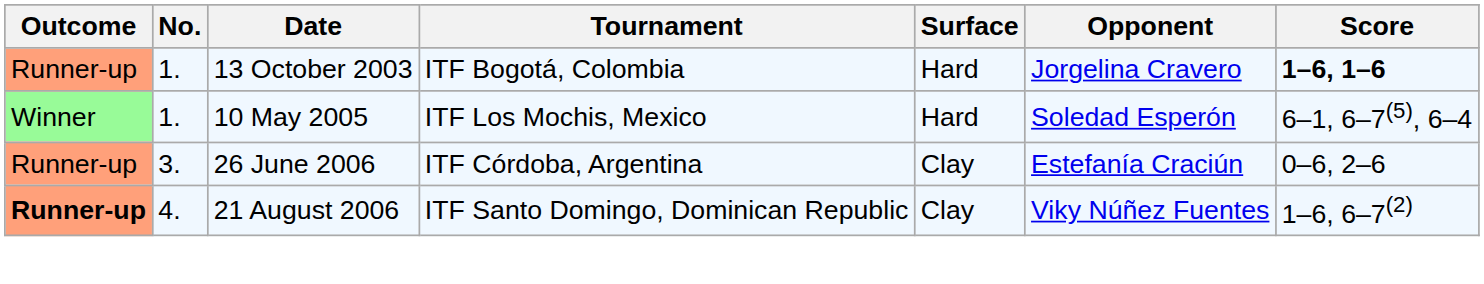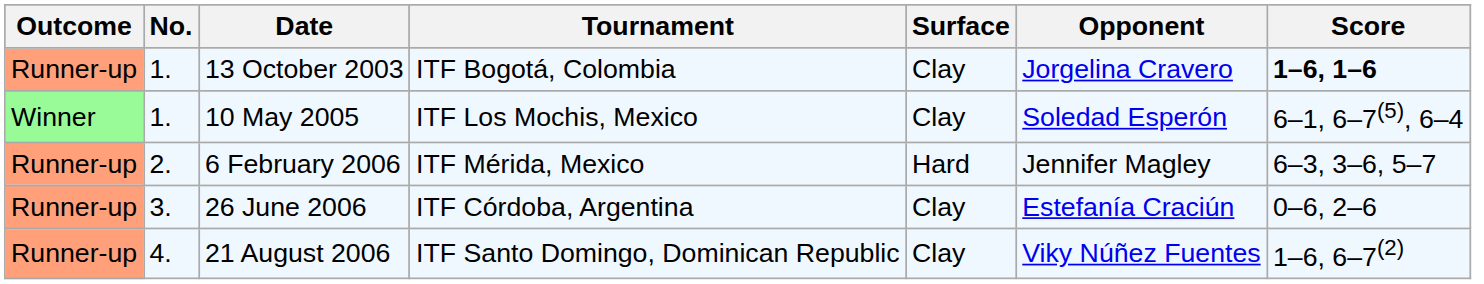 <table class="sortable wikitable" style=font-size:97%>
 <tr>
 <th>Outcome</th>
 <th>No.</th>
 <th>Date</th>
 <th>Tournament</th>
 <th>Surface</th>
 <th>Opponent</th>
 <th class="unsortable">Score</th>
 </tr>
 <tr bgcolor="#f0f8ff">
 <td style="background:#ffa07a;">Runner-up</td>
 <td>1.</td>
 <td>13 October 2003</td>
 <td>ITF Bogotá, Colombia</td>
-<td>Hard</td>
+<td>Clay</td>
 <td> <a href='#'>Jorgelina Cravero</a></td>
 <td><strong>1–6, 1–6</strong></td>
 </tr>
 <tr style="background:#f0f8ff;">
 <td style="background:#98fb98;">Winner</td>
 <td>1.</td>
 <td>10 May 2005</td>
 <td>ITF Los Mochis, Mexico</td>
-<td>Hard</td>
+<td>Clay</td>
 <td> <a href='#'>Soledad Esperón</a></td>
 <td>6–1, 6–7<sup>(5)</sup>, 6–4</td>
+</tr>
+<tr bgcolor=f0f8ff>
+<td style="background:#ffa07a;">Runner-up</td>
+<td>2.</td>
+<td>6 February 2006</td>
+<td>ITF Mérida, Mexico</td>
+<td>Hard</td>
+<td> Jennifer Magley</td>
+<td>6–3, 3–6, 5–7</td>
 </tr>
 <tr style="background:#f0f8ff;">
 <td style="background:#ffa07a;">Runner-up</td>
 <td>3.</td>
 <td>26 June 2006</td>
 <td>ITF Córdoba, Argentina</td>
 <td>Clay</td>
 <td> <a href='#'>Estefanía Craciún</a></td>
 <td>0–6, 2–6</td>
 </tr>
 <tr bgcolor=f0f8ff>
-<td style="background:#ffa07a;"><strong>Runner-up</strong></td>
+<td style="background:#ffa07a;">Runner-up</td>
 <td>4.</td>
 <td>21 August 2006</td>
 <td>ITF Santo Domingo, Dominican Republic</td>
 <td>Clay</td>
 <td> <a href='#'>Viky Núñez Fuentes</a></td>
 <td>1–6, 6–7<sup>(2)</sup></td>
 </tr>
 </table>
